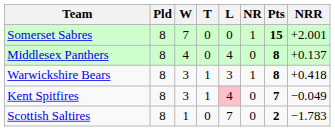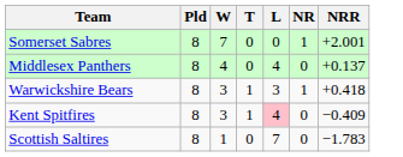 <table class="wikitable" style="text-align:center;">
 <tr>
 <th width=175>Team</th>
 <th style="width:20px;" abbr="Played">Pld</th>
 <th style="width:20px;" abbr="Won">W</th>
 <th style="width:20px;" abbr="Tied">T</th>
 <th style="width:20px;" abbr="Lost">L</th>
 <th style="width:20px;" abbr="No result">NR</th>
-<th style="width:20px;" abbr="Points">Pts</th>
 <th style="width:20px;" abbr="Net run rate">NRR</th>
 </tr>
 <tr style="background:#cfc;">
 <td style="text-align:left;"><a href='#'>Somerset Sabres</a></td>
 <td>8</td>
 <td>7</td>
 <td>0</td>
 <td>0</td>
 <td>1</td>
-<td><strong>15</strong></td>
 <td>+2.001</td>
 </tr>
 <tr style="background:#cfc;">
 <td style="text-align:left;"><a href='#'>Middlesex Panthers</a></td>
 <td>8</td>
 <td>4</td>
 <td>0</td>
 <td>4</td>
 <td>0</td>
-<td><strong>8</strong></td>
 <td>+0.137</td>
 </tr>
 <tr>
 <td style="text-align:left;"><a href='#'>Warwickshire Bears</a></td>
 <td>8</td>
 <td>3</td>
 <td>1</td>
 <td>3</td>
 <td>1</td>
-<td><strong>8</strong></td>
 <td>+0.418</td>
 </tr>
 <tr>
 <td style="text-align:left;"><a href='#'>Kent Spitfires</a></td>
 <td>8</td>
 <td>3</td>
 <td>1</td>
 <td style="background: pink;">4</td>
 <td>0</td>
-<td><strong>7</strong></td>
-<td>−0.049</td>
+<td>−0.409</td>
 </tr>
 <tr>
 <td style="text-align:left;"><a href='#'>Scottish Saltires</a></td>
 <td>8</td>
 <td>1</td>
 <td>0</td>
 <td>7</td>
 <td>0</td>
-<td><strong>2</strong></td>
 <td>−1.783</td>
 </tr>
 </table>
